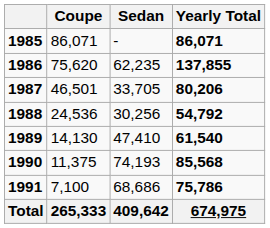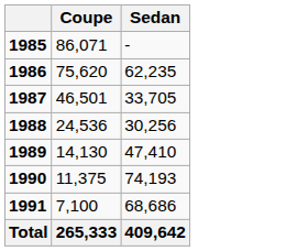 <table class="wikitable">
 <tr>
 <th></th>
 <th>Coupe</th>
 <th>Sedan</th>
-<th>Yearly Total</th>
 </tr>
 <tr>
 <td><strong>1985</strong></td>
 <td>86,071</td>
 <td>-</td>
-<td><strong>86,071</strong></td>
 </tr>
 <tr>
 <td><strong>1986</strong></td>
 <td>75,620</td>
 <td>62,235</td>
-<td><strong>137,855</strong></td>
 </tr>
 <tr>
 <td><strong>1987</strong></td>
 <td>46,501</td>
 <td>33,705</td>
-<td><strong>80,206</strong></td>
 </tr>
 <tr>
 <td><strong>1988</strong></td>
 <td>24,536</td>
 <td>30,256</td>
-<td><strong>54,792</strong></td>
 </tr>
 <tr>
 <td><strong>1989</strong></td>
 <td>14,130</td>
 <td>47,410</td>
-<td><strong>61,540</strong></td>
 </tr>
 <tr>
 <td><strong>1990</strong></td>
 <td>11,375</td>
 <td>74,193</td>
-<td><strong>85,568</strong></td>
 </tr>
 <tr>
 <td><strong>1991</strong></td>
 <td>7,100</td>
 <td>68,686</td>
-<td><strong>75,786</strong></td>
 </tr>
 <tr>
 <th><strong>Total</strong></th>
 <th><strong>265,333</strong></th>
 <th><strong>409,642</strong></th>
-<th><strong><u>674,975</u></strong></th>
 </tr>
 </table>
